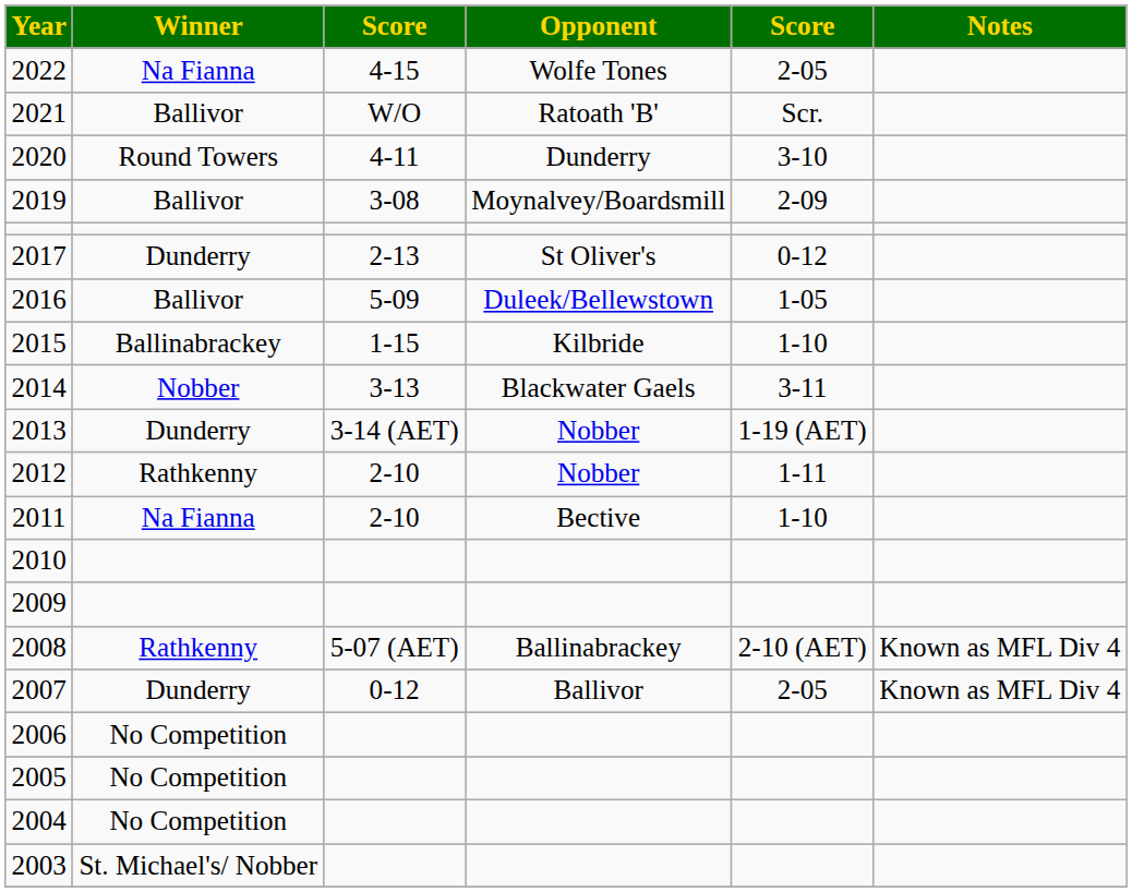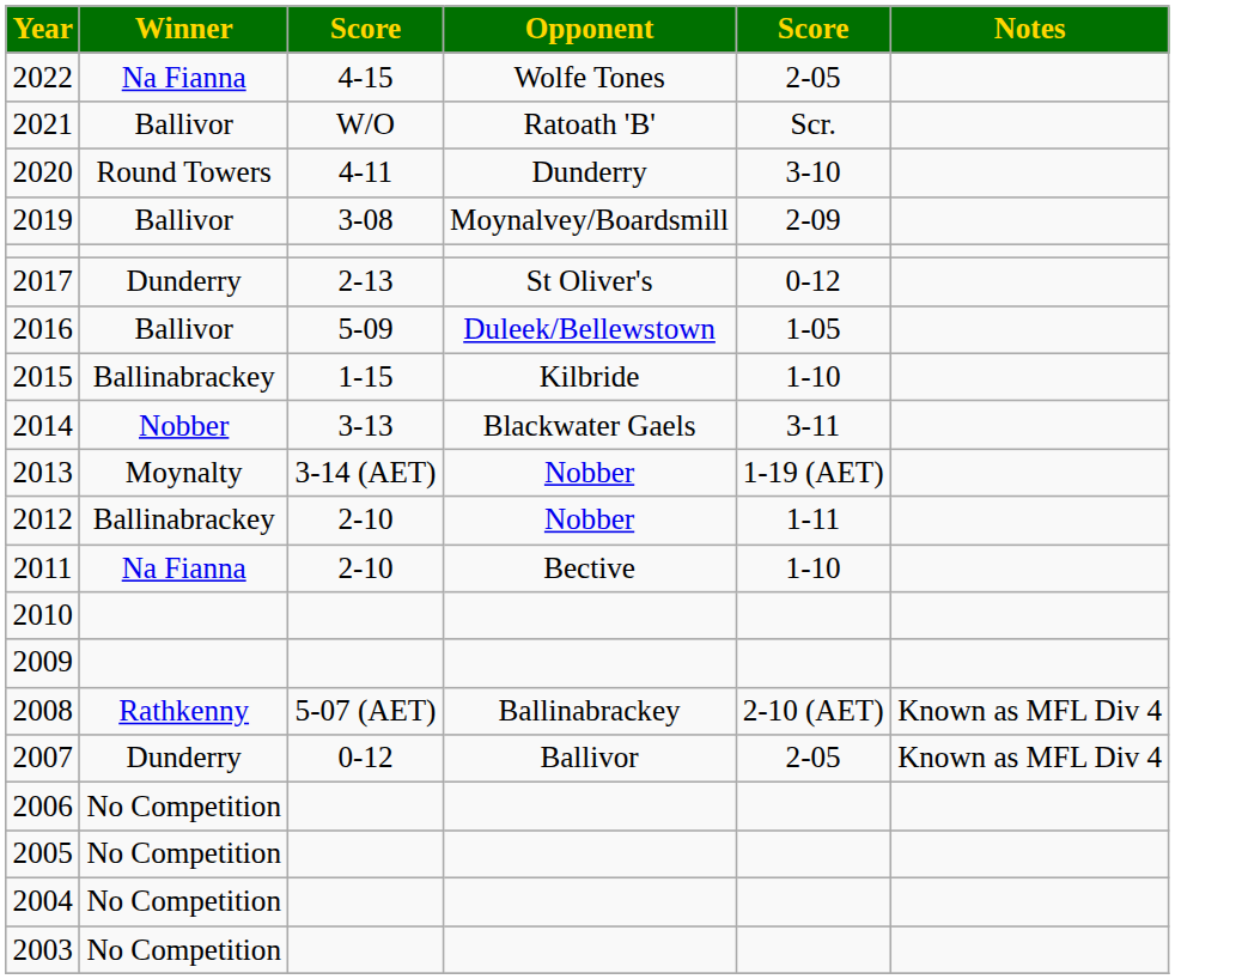 <table class="wikitable" style="text-align:center;">
 <tr>
 <th style="background:#007000;color:gold">Year</th>
 <th style="background:#007000;color:gold">Winner</th>
 <th style="background:#007000;color:gold">Score</th>
 <th style="background:#007000;color:gold">Opponent</th>
 <th style="background:#007000;color:gold">Score</th>
 <th style="background:#007000;color:gold">Notes</th>
 </tr>
 <tr 15B.C>
 </tr>
 <tr>
 <td>2022</td>
 <td><a href='#'>Na Fianna</a></td>
 <td>4-15</td>
 <td>Wolfe Tones</td>
 <td>2-05</td>
 </tr>
 <tr>
 <td>2021</td>
 <td>Ballivor</td>
 <td>W/O</td>
 <td>Ratoath 'B'</td>
 <td>Scr.</td>
 <td></td>
 </tr>
 <tr>
 <td>2020</td>
 <td>Round Towers</td>
 <td>4-11</td>
 <td>Dunderry</td>
 <td>3-10</td>
 <td></td>
 </tr>
 <tr>
 <td>2019 </td>
 <td>Ballivor</td>
 <td>3-08</td>
 <td>Moynalvey/Boardsmill</td>
 <td>2-09</td>
 <td></td>
 </tr>
 <tr>
 <td></td>
 <td></td>
 <td></td>
 <td></td>
 <td></td>
 <td></td>
 </tr>
 <tr>
 <td>2017 </td>
 <td>Dunderry</td>
 <td>2-13</td>
 <td>St Oliver's</td>
 <td>0-12</td>
 <td></td>
 </tr>
 <tr>
 <td>2016 </td>
 <td>Ballivor</td>
 <td>5-09</td>
 <td><a href='#'>Duleek/Bellewstown</a></td>
 <td>1-05</td>
 <td></td>
 </tr>
 <tr>
 <td>2015 </td>
 <td>Ballinabrackey</td>
 <td>1-15</td>
 <td>Kilbride</td>
 <td>1-10</td>
 <td></td>
 </tr>
 <tr>
 <td>2014 </td>
 <td><a href='#'>Nobber</a></td>
 <td>3-13</td>
 <td>Blackwater Gaels</td>
 <td>3-11</td>
 <td></td>
 </tr>
 <tr>
 <td>2013 </td>
-<td>Dunderry</td>
+<td>Moynalty</td>
 <td>3-14 (AET)</td>
 <td><a href='#'>Nobber</a></td>
 <td>1-19 (AET)</td>
 <td></td>
 </tr>
 <tr>
 <td>2012 </td>
-<td>Rathkenny</td>
+<td>Ballinabrackey</td>
 <td>2-10</td>
 <td><a href='#'>Nobber</a></td>
 <td>1-11</td>
 <td></td>
 </tr>
 <tr>
 <td>2011</td>
 <td><a href='#'>Na Fianna</a></td>
 <td>2-10</td>
 <td>Bective</td>
 <td>1-10</td>
 <td></td>
 </tr>
 <tr>
 <td>2010</td>
 <td></td>
 <td></td>
 <td></td>
 <td></td>
 <td></td>
 </tr>
 <tr>
 <td>2009</td>
 <td></td>
 <td></td>
 <td></td>
 <td></td>
 <td></td>
 </tr>
 <tr>
 <td>2008</td>
 <td><a href='#'>Rathkenny</a></td>
 <td>5-07 (AET)</td>
 <td>Ballinabrackey</td>
 <td>2-10 (AET)</td>
 <td>Known as MFL Div 4</td>
 </tr>
 <tr>
 <td>2007</td>
 <td>Dunderry</td>
 <td>0-12</td>
 <td>Ballivor</td>
 <td>2-05</td>
 <td>Known as MFL Div 4</td>
 </tr>
 <tr>
 <td>2006</td>
 <td>No Competition</td>
 <td></td>
 <td></td>
 <td></td>
 <td></td>
 </tr>
 <tr>
 <td>2005</td>
 <td>No Competition</td>
 <td></td>
 <td></td>
 <td></td>
 <td></td>
 </tr>
 <tr>
 <td>2004</td>
 <td>No Competition</td>
 <td></td>
 <td></td>
 <td></td>
 <td></td>
 </tr>
 <tr>
 <td>2003</td>
-<td>St. Michael's/ Nobber</td>
+<td>No Competition</td>
 <td></td>
 <td></td>
 <td></td>
 <td></td>
 </tr>
 <tr>
 </tr>
 </table>
